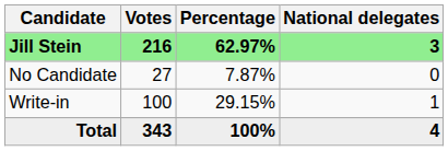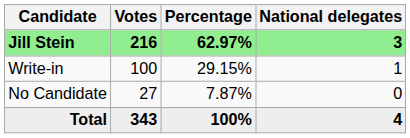 <table class="wikitable" style="text-align:right;">
 <tr>
 <th>Candidate</th>
 <th>Votes</th>
 <th>Percentage</th>
 <th>National delegates</th>
 </tr>
 <tr style="background:lightgreen;">
 <td style="text-align:left;"><strong>Jill Stein</strong></td>
 <td><strong>216</strong></td>
 <td><strong>62.97%</strong></td>
 <td><strong>3</strong></td>
 </tr>
 <tr>
+<td style="text-align:left;">Write-in</td>
+<td>100</td>
+<td>29.15%</td>
+<td>1</td>
+</tr>
+<tr>
 <td style="text-align:left;">No Candidate</td>
 <td>27</td>
 <td>7.87%</td>
 <td>0</td>
-</tr>
-<tr>
-<td style="text-align:left;">Write-in</td>
-<td>100</td>
-<td>29.15%</td>
-<td>1</td>
 </tr>
 <tr>
 </tr>
 <tr style="background:#eee;">
 <td style="margin-right:0.50px"><strong>Total</strong></td>
 <td style="margin-right:0.50px"><strong>343</strong></td>
 <td style="margin-right:0.50px"><strong>100%</strong></td>
 <td style="margin-right:0.50px"><strong>4</strong></td>
 </tr>
 </table>
